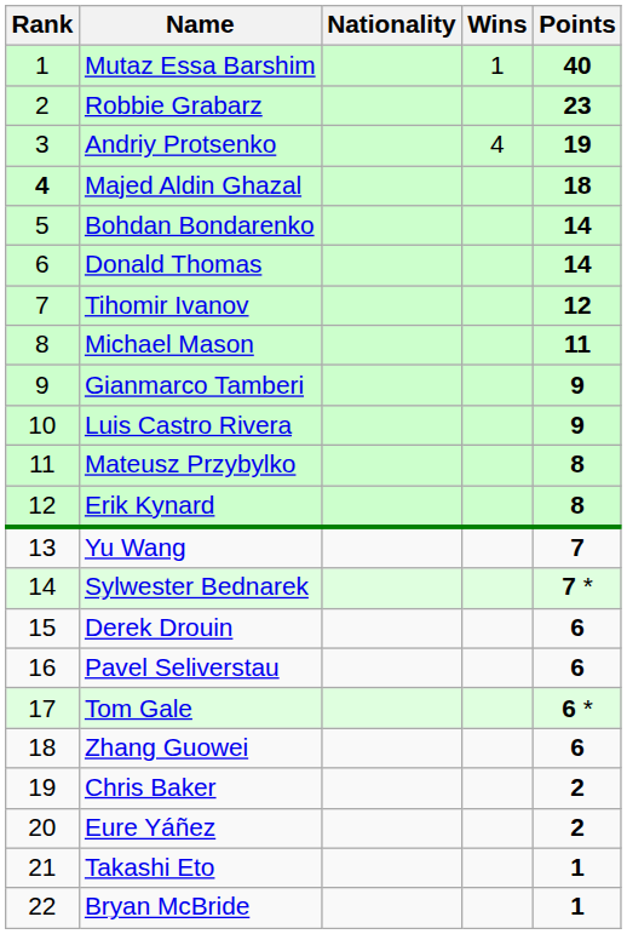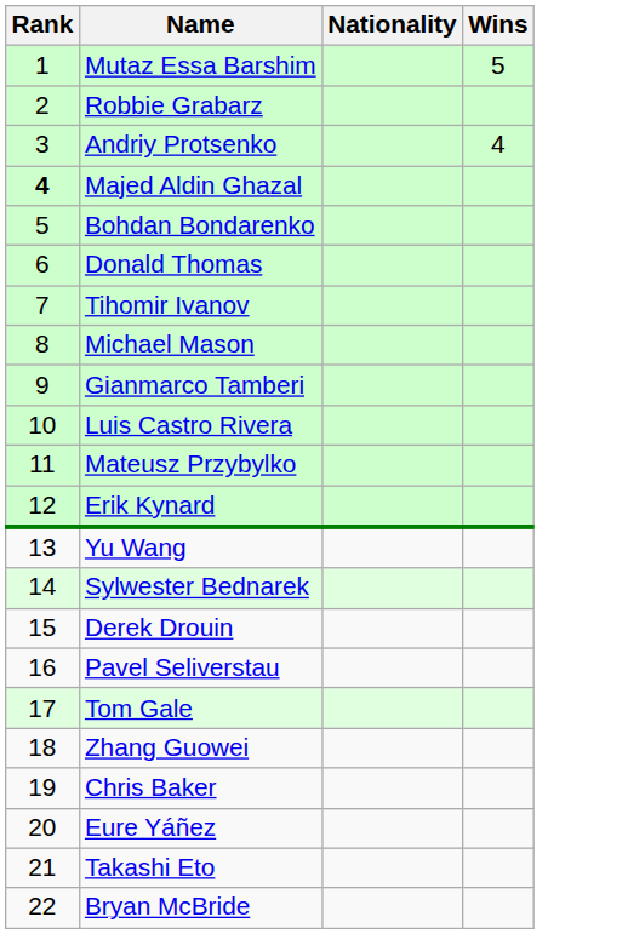 <table class="wikitable sortable" style="text-align:center">
 <tr>
 <th>Rank</th>
 <th>Name</th>
 <th>Nationality</th>
 <th>Wins</th>
-<th>Points</th>
 </tr>
 <tr bgcolor=ccffcc>
 <td>1</td>
 <td align=left><a href='#'>Mutaz Essa Barshim</a></td>
 <td align=left></td>
-<td>1</td>
-<td><strong>40</strong></td>
+<td>5</td>
 </tr>
 <tr bgcolor=ccffcc>
 <td>2</td>
 <td align=left><a href='#'>Robbie Grabarz</a></td>
 <td align=left></td>
 <td></td>
-<td><strong>23</strong></td>
 </tr>
 <tr bgcolor=ccffcc>
 <td>3</td>
 <td align=left><a href='#'>Andriy Protsenko</a></td>
 <td align=left></td>
 <td>4</td>
-<td><strong>19</strong></td>
 </tr>
 <tr bgcolor=ccffcc>
 <td><strong>4</strong></td>
 <td align=left><a href='#'>Majed Aldin Ghazal</a></td>
 <td align=left></td>
 <td></td>
-<td><strong>18</strong></td>
 </tr>
 <tr bgcolor=ccffcc>
 <td>5</td>
 <td align=left><a href='#'>Bohdan Bondarenko</a></td>
 <td align=left></td>
 <td></td>
-<td><strong>14</strong></td>
 </tr>
 <tr bgcolor=ccffcc>
 <td>6</td>
 <td align=left><a href='#'>Donald Thomas</a></td>
 <td align=left></td>
 <td></td>
-<td><strong>14</strong></td>
 </tr>
 <tr bgcolor=ccffcc>
 <td>7</td>
 <td align=left><a href='#'>Tihomir Ivanov</a></td>
 <td align=left></td>
 <td></td>
-<td><strong>12</strong></td>
 </tr>
 <tr bgcolor=ccffcc>
 <td>8</td>
 <td align=left><a href='#'>Michael Mason</a></td>
 <td align=left></td>
 <td></td>
-<td><strong>11</strong></td>
 </tr>
 <tr bgcolor=ccffcc>
 <td>9</td>
 <td align=left><a href='#'>Gianmarco Tamberi</a></td>
 <td align=left></td>
 <td></td>
-<td><strong>9</strong></td>
 </tr>
 <tr bgcolor=ccffcc>
 <td>10</td>
 <td align=left><a href='#'>Luis Castro Rivera</a></td>
 <td align=left></td>
 <td></td>
-<td><strong>9</strong></td>
 </tr>
 <tr bgcolor=ccffcc>
 <td>11</td>
 <td align=left><a href='#'>Mateusz Przybylko</a></td>
 <td align=left></td>
 <td></td>
-<td><strong>8</strong></td>
 </tr>
 <tr bgcolor=ccffcc>
 <td>12</td>
 <td align=left><a href='#'>Erik Kynard</a></td>
 <td align=left></td>
 <td></td>
-<td><strong>8</strong></td>
 </tr>
 <tr style="border-top:3px solid green;">
 <td>13</td>
 <td align=left><a href='#'>Yu Wang</a></td>
 <td align=left></td>
 <td></td>
-<td><strong>7</strong></td>
 </tr>
 <tr bgcolor=dfffdf>
 <td>14</td>
 <td align=left><a href='#'>Sylwester Bednarek</a></td>
 <td align=left></td>
 <td></td>
-<td><strong>7</strong> *</td>
 </tr>
 <tr>
 <td>15</td>
 <td align=left><a href='#'>Derek Drouin</a></td>
 <td align=left></td>
 <td></td>
-<td><strong>6</strong></td>
 </tr>
 <tr>
 <td>16</td>
 <td align=left><a href='#'>Pavel Seliverstau</a></td>
 <td align=left></td>
 <td></td>
-<td><strong>6</strong></td>
 </tr>
 <tr bgcolor=dfffdf>
 <td>17</td>
 <td align=left><a href='#'>Tom Gale</a></td>
 <td align=left></td>
 <td></td>
-<td><strong>6</strong> *</td>
 </tr>
 <tr>
 <td>18</td>
 <td align=left><a href='#'>Zhang Guowei</a></td>
 <td align=left></td>
 <td></td>
-<td><strong>6</strong></td>
 </tr>
 <tr>
 <td>19</td>
 <td align=left><a href='#'>Chris Baker</a></td>
 <td align=left></td>
 <td></td>
-<td><strong>2</strong></td>
 </tr>
 <tr>
 <td>20</td>
 <td align=left><a href='#'>Eure Yáñez</a></td>
 <td align=left></td>
 <td></td>
-<td><strong>2</strong></td>
 </tr>
 <tr>
 <td>21</td>
 <td align=left><a href='#'>Takashi Eto</a></td>
 <td align=left></td>
 <td></td>
-<td><strong>1</strong></td>
 </tr>
 <tr>
 <td>22</td>
 <td align=left><a href='#'>Bryan McBride</a></td>
 <td align=left></td>
 <td></td>
-<td><strong>1</strong></td>
 </tr>
 </table>
